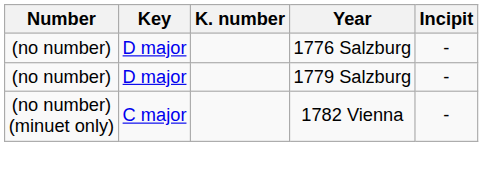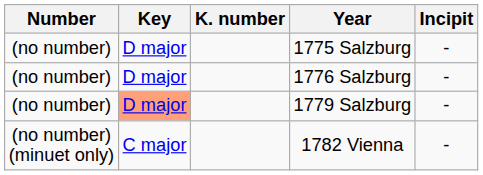 <table class="wikitable sortable">
 <tr>
 <th>Number</th>
 <th>Key</th>
 <th>K. number</th>
 <th>Year</th>
 <th>Incipit</th>
 </tr>
 <tr align=center>
 <td>(no number)</td>
 <td><a href='#'>D major</a></td>
 <td></td>
+<td>1775 Salzburg</td>
+<td>-<br></td>
+</tr>
+<tr align=center>
+<td>(no number)</td>
+<td><a href='#'>D major</a></td>
+<td></td>
 <td>1776 Salzburg</td>
 <td>-<br></td>
 </tr>
 <tr align=center>
 <td>(no number)</td>
-<td><a href='#'>D major</a></td>
+<td style="background: lightsalmon;"><a href='#'>D major</a></td>
 <td></td>
 <td>1779 Salzburg</td>
 <td>-<br></td>
 </tr>
 <tr align=center>
 <td>(no number)<br>(minuet only)</td>
 <td><a href='#'>C major</a></td>
 <td></td>
 <td>1782 Vienna</td>
 <td>-<br></td>
 </tr>
 </table>
